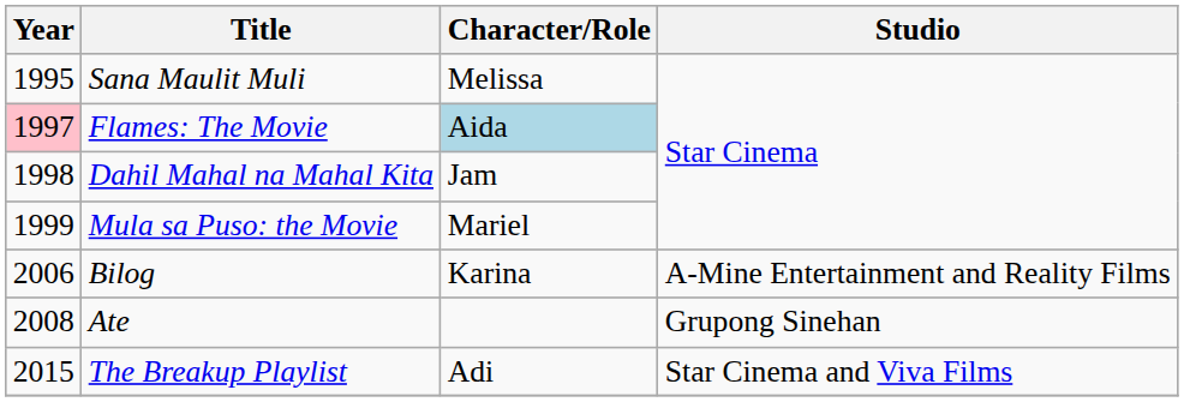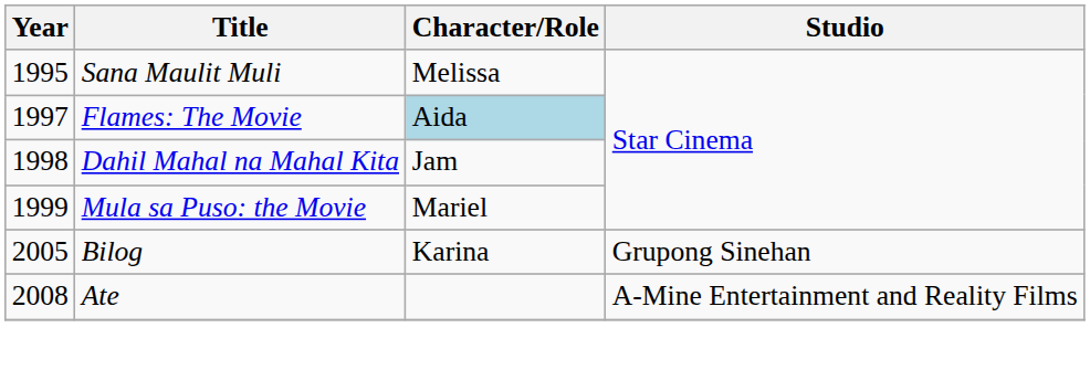 <table class="wikitable">
 <tr>
 <th>Year</th>
 <th>Title</th>
 <th>Character/Role</th>
 <th>Studio</th>
 </tr>
 <tr>
 <td>1995</td>
 <td><em>Sana Maulit Muli</em></td>
 <td>Melissa</td>
 <td rowspan=4><a href='#'>Star Cinema</a></td>
 </tr>
 <tr>
-<td style="background: pink;">1997</td>
+<td>1997</td>
 <td><em><a href='#'>Flames: The Movie</a></em></td>
 <td style="background: lightblue;">Aida</td>
 </tr>
 <tr>
 <td>1998</td>
 <td><em><a href='#'>Dahil Mahal na Mahal Kita</a></em></td>
 <td>Jam</td>
 </tr>
 <tr>
 <td>1999</td>
 <td><em><a href='#'>Mula sa Puso: the Movie</a></em></td>
 <td>Mariel</td>
 </tr>
 <tr>
-<td>2006</td>
+<td>2005</td>
 <td><em>Bilog</em></td>
 <td>Karina</td>
-<td>A-Mine Entertainment and Reality Films</td>
+<td>Grupong Sinehan</td>
 </tr>
 <tr>
 <td>2008</td>
 <td><em>Ate</em></td>
 <td></td>
-<td>Grupong Sinehan</td>
-</tr>
-<tr>
-<td>2015</td>
-<td><em><a href='#'>The Breakup Playlist</a></em></td>
-<td>Adi</td>
-<td>Star Cinema and <a href='#'>Viva Films</a></td>
+<td>A-Mine Entertainment and Reality Films</td>
 </tr>
 <tr>
 </tr>
 </table>
